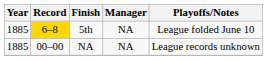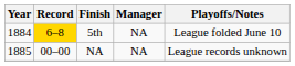 <table class="wikitable" style="text-align:center">
 <tr>
 <th>Year</th>
 <th>Record</th>
 <th>Finish</th>
 <th>Manager</th>
 <th>Playoffs/Notes</th>
 </tr>
 <tr>
-<td>1885</td>
+<td>1884</td>
 <td style="background: gold;">6–8</td>
 <td>5th</td>
 <td>NA</td>
 <td>League folded June 10</td>
 </tr>
 <tr>
 <td>1885</td>
 <td>00–00</td>
 <td>NA</td>
 <td>NA</td>
 <td>League records unknown</td>
 </tr>
 <tr>
 </tr>
 </table>
